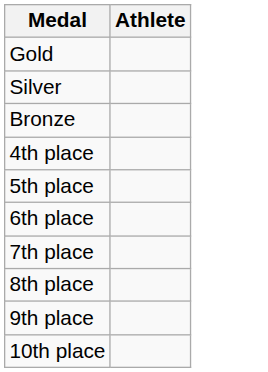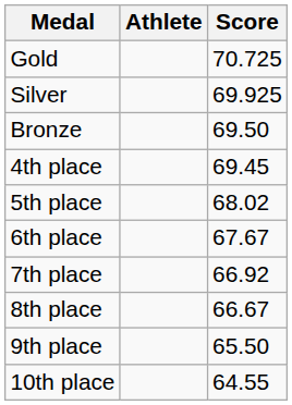 <table class="wikitable">
 <tr>
 <th>Medal</th>
 <th>Athlete </th>
+<th>Score</th>
 </tr>
 <tr>
 <td>Gold</td>
 <td></td>
+<td>70.725</td>
 </tr>
 <tr>
 <td>Silver</td>
 <td></td>
+<td>69.925</td>
 </tr>
 <tr>
 <td>Bronze</td>
 <td></td>
+<td>69.50</td>
 </tr>
 <tr>
 <td>4th place</td>
 <td></td>
+<td>69.45</td>
 </tr>
 <tr>
 <td>5th place</td>
 <td></td>
+<td>68.02</td>
 </tr>
 <tr>
 <td>6th place</td>
 <td></td>
+<td>67.67</td>
 </tr>
 <tr>
 <td>7th place</td>
 <td></td>
+<td>66.92</td>
 </tr>
 <tr>
 <td>8th place</td>
 <td></td>
+<td>66.67</td>
 </tr>
 <tr>
 <td>9th place</td>
 <td></td>
+<td>65.50</td>
 </tr>
 <tr>
 <td>10th place</td>
 <td></td>
+<td>64.55</td>
 </tr>
 </table>
